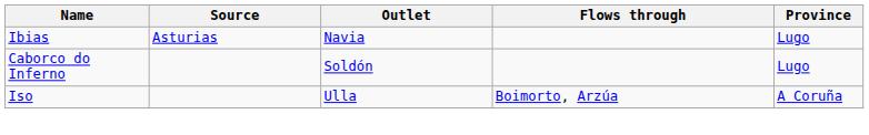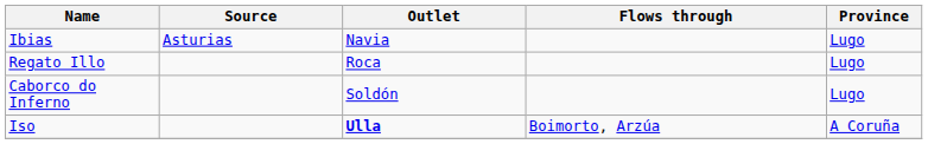 <table class="wikitable sortable" style="font-size:95%;">
 <tr>
 <th width="125">Name</th>
 <th width="150">Source</th>
 <th width="150">Outlet</th>
 <th width="250">Flows through</th>
 <th width="75">Province</th>
 </tr>
 <tr>
 <td><a href='#'>Ibias</a></td>
 <td><a href='#'>Asturias</a></td>
 <td><a href='#'>Navia</a></td>
 <td></td>
 <td><a href='#'>Lugo</a></td>
 </tr>
 <tr>
+<td><a href='#'>Regato Illo</a></td>
+<td></td>
+<td><a href='#'>Roca</a></td>
+<td></td>
+<td><a href='#'>Lugo</a></td>
+</tr>
+<tr>
 <td><a href='#'>Caborco do Inferno</a></td>
 <td></td>
 <td><a href='#'>Soldón</a></td>
 <td></td>
 <td><a href='#'>Lugo</a></td>
 </tr>
 <tr>
 <td><a href='#'>Iso</a></td>
 <td></td>
-<td><a href='#'>Ulla</a></td>
+<td><strong><a href='#'>Ulla</a></strong></td>
 <td><a href='#'>Boimorto</a>, <a href='#'>Arzúa</a></td>
 <td><a href='#'>A Coruña</a></td>
 </tr>
 <tr>
 </tr>
 </table>
